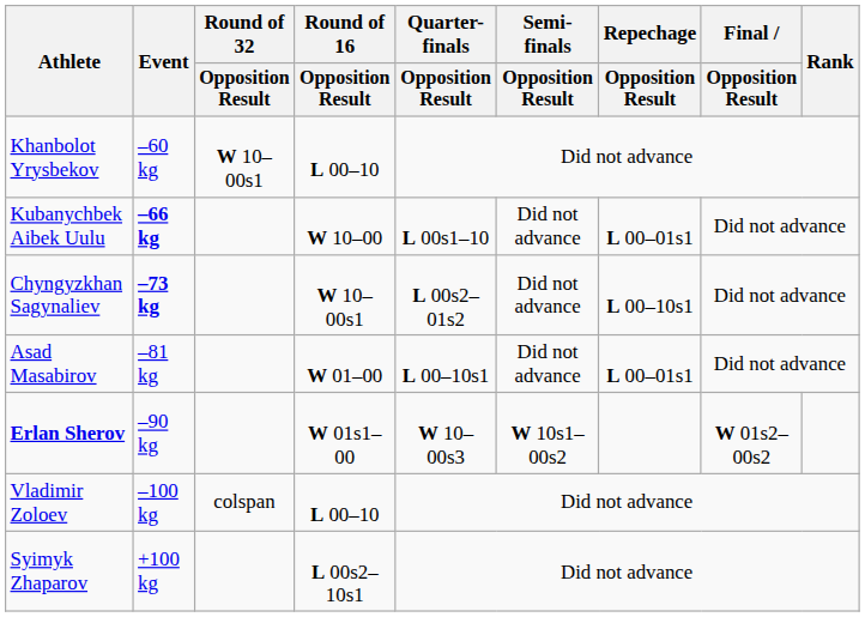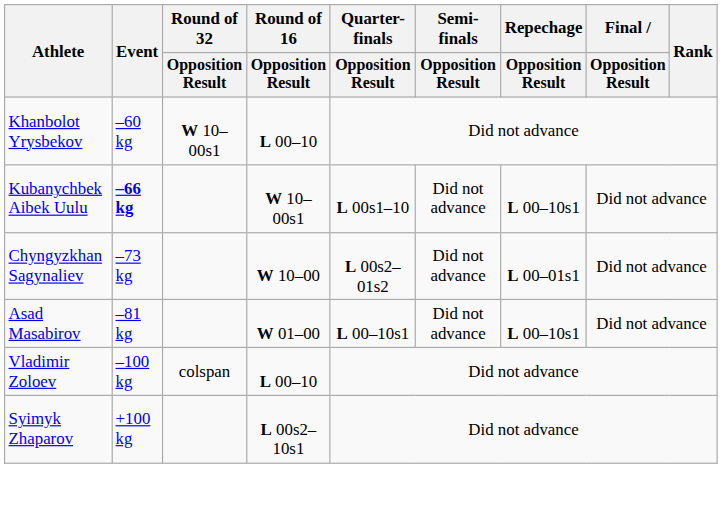 <table class=wikitable style=font-size:90%;text-align:center>
 <tr>
 <th rowspan="2">Athlete</th>
 <th rowspan="2">Event</th>
 <th>Round of 32</th>
 <th>Round of 16</th>
 <th>Quarter-finals</th>
 <th>Semi-finals</th>
 <th>Repechage</th>
 <th>Final / </th>
 <th rowspan=2>Rank</th>
 </tr>
 <tr style="font-size:95%">
 <th>Opposition<br>Result</th>
 <th>Opposition<br>Result</th>
 <th>Opposition<br>Result</th>
 <th>Opposition<br>Result</th>
 <th>Opposition<br>Result</th>
 <th>Opposition<br>Result</th>
 </tr>
 <tr>
 <td align=left><a href='#'>Khanbolot Yrysbekov</a></td>
 <td align=left><a href='#'>–60 kg</a></td>
 <td><br><strong>W</strong> 10–00s1</td>
 <td><br><strong>L</strong> 00–10</td>
 <td colspan=5>Did not advance</td>
 </tr>
 <tr>
 <td align=left><a href='#'>Kubanychbek Aibek Uulu</a></td>
 <td align=left><strong><a href='#'>–66 kg</a></strong></td>
 <td></td>
-<td><br><strong>W</strong> 10–00</td>
+<td><br><strong>W</strong> 10–00s1</td>
 <td><br><strong>L</strong> 00s1–10</td>
 <td>Did not advance</td>
-<td><br><strong>L</strong> 00–01s1</td>
+<td><br><strong>L</strong> 00–10s1</td>
 <td colspan=2>Did not advance</td>
 </tr>
 <tr>
 <td align=left><a href='#'>Chyngyzkhan Sagynaliev</a></td>
-<td align=left><strong><a href='#'>–73 kg</a></strong></td>
+<td align=left><a href='#'>–73 kg</a></td>
 <td></td>
-<td><br><strong>W</strong> 10–00s1</td>
+<td><br><strong>W</strong> 10–00</td>
 <td><br><strong>L</strong> 00s2–01s2</td>
 <td>Did not advance</td>
-<td><br><strong>L</strong> 00–10s1</td>
+<td><br><strong>L</strong> 00–01s1</td>
 <td colspan=2>Did not advance</td>
 </tr>
 <tr>
 <td align=left><a href='#'>Asad Masabirov</a></td>
 <td align=left><a href='#'>–81 kg</a></td>
 <td></td>
 <td><br><strong>W</strong> 01–00</td>
 <td><br><strong>L</strong> 00–10s1</td>
 <td>Did not advance</td>
-<td><br><strong>L</strong> 00–01s1</td>
+<td><br><strong>L</strong> 00–10s1</td>
 <td colspan=2>Did not advance</td>
-</tr>
-<tr>
-<td align=left><strong><a href='#'>Erlan Sherov</a></strong></td>
-<td align=left><a href='#'>–90 kg</a></td>
-<td></td>
-<td><br><strong>W</strong> 01s1–00</td>
-<td><br><strong>W</strong> 10–00s3</td>
-<td><br><strong>W</strong> 10s1–00s2</td>
-<td></td>
-<td><br><strong>W</strong> 01s2–00s2</td>
-<td></td>
 </tr>
 <tr>
 <td align=left><a href='#'>Vladimir Zoloev</a></td>
 <td align=left><a href='#'>–100 kg</a></td>
 <td>colspan</td>
 <td><br><strong>L</strong> 00–10</td>
 <td colspan=5>Did not advance</td>
 </tr>
 <tr>
 <td align=left><a href='#'>Syimyk Zhaparov</a></td>
 <td align=left><a href='#'>+100 kg</a></td>
 <td></td>
 <td><br><strong>L</strong> 00s2–10s1</td>
 <td colspan=5>Did not advance</td>
 </tr>
 </table>
